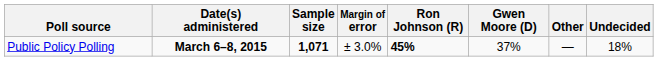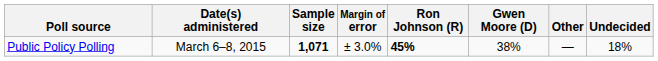 <table class="wikitable">
 <tr valign= bottom>
 <th style="width:190px;">Poll source</th>
 <th style="width:175px;">Date(s)<br>administered</th>
 <th class=small>Sample<br>size</th>
 <th><small>Margin of</small><br>error</th>
 <th style="width:100px;">Ron<br>Johnson (R)</th>
 <th style="width:100px;">Gwen<br>Moore (D)</th>
 <th>Other</th>
 <th>Undecided</th>
 </tr>
 <tr>
 <td><a href='#'>Public Policy Polling</a></td>
-<td align=center><strong>March 6–8, 2015</strong></td>
+<td align=center>March 6–8, 2015</td>
 <td align=center><strong>1,071</strong></td>
 <td align=center>± 3.0%</td>
 <td><strong>45%</strong></td>
-<td align=center>37%</td>
+<td align=center>38%</td>
 <td align=center>—</td>
 <td align=center>18%</td>
 </tr>
 </table>
